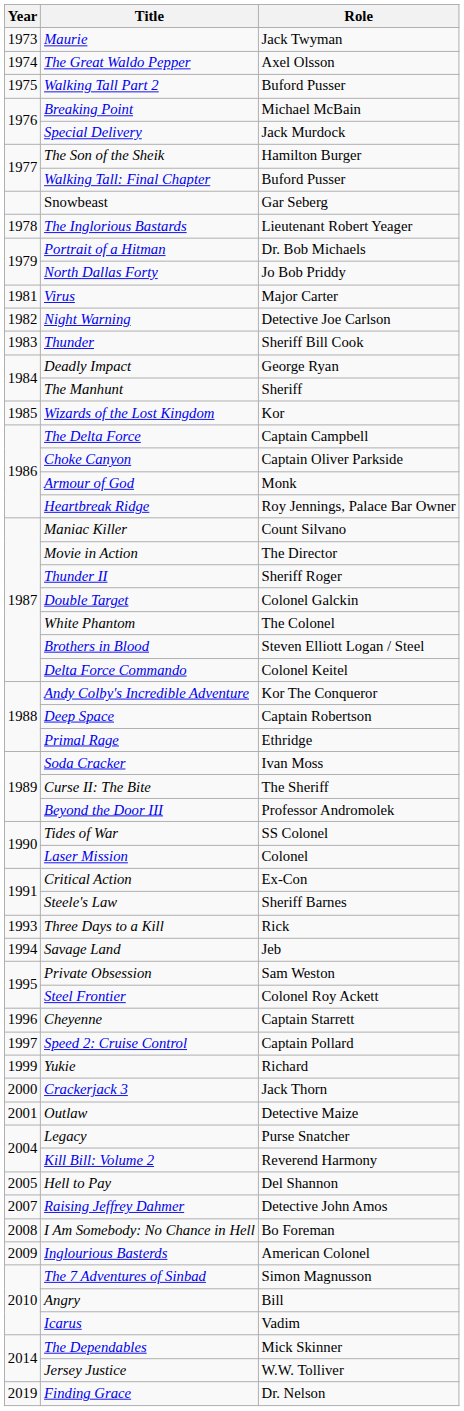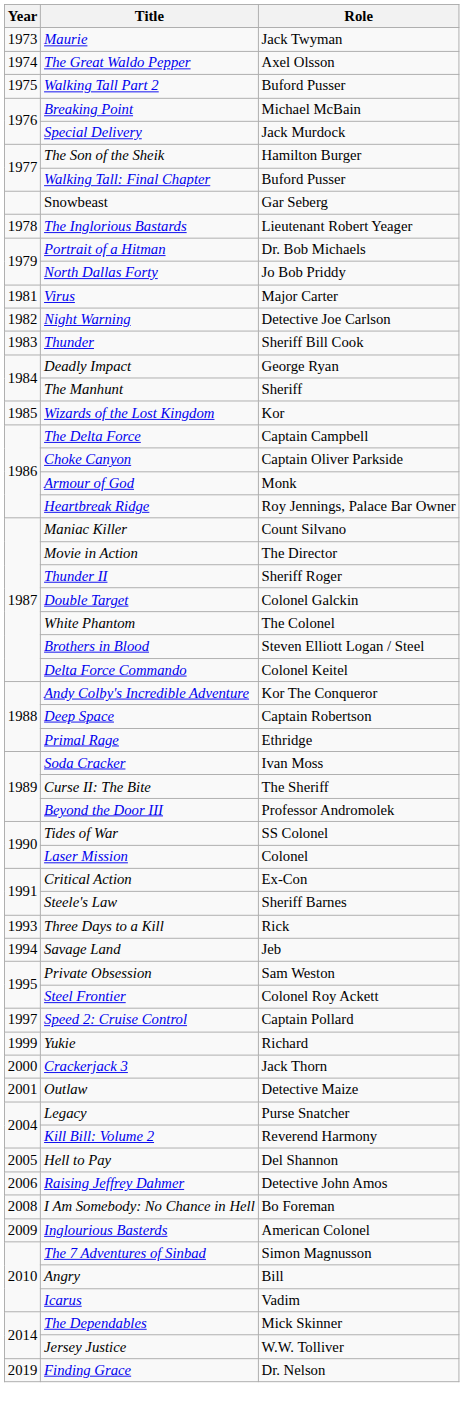 <table class = "wikitable sortable">
 <tr>
 <th>Year</th>
 <th>Title</th>
 <th>Role</th>
 </tr>
 <tr>
 <td>1973</td>
 <td><em><a href='#'>Maurie</a></em></td>
 <td>Jack Twyman</td>
 </tr>
 <tr>
 <td>1974</td>
 <td><em><a href='#'>The Great Waldo Pepper</a></em></td>
 <td>Axel Olsson</td>
 </tr>
 <tr>
 <td>1975</td>
 <td><em><a href='#'>Walking Tall Part 2</a></em></td>
 <td>Buford Pusser</td>
 </tr>
 <tr>
 <td rowspan=2>1976</td>
 <td><em><a href='#'>Breaking Point</a></em></td>
 <td>Michael McBain</td>
 </tr>
 <tr>
 <td><em><a href='#'>Special Delivery</a></em></td>
 <td>Jack Murdock</td>
 </tr>
 <tr>
 <td rowspan="2">1977</td>
 <td><em>The Son of the Sheik</em></td>
 <td>Hamilton Burger</td>
 </tr>
 <tr>
 <td><em><a href='#'>Walking Tall: Final Chapter</a></em></td>
 <td>Buford Pusser</td>
 </tr>
 <tr>
 <td></td>
 <td>Snowbeast</td>
 <td>Gar Seberg</td>
 </tr>
 <tr>
 <td>1978</td>
 <td><em><a href='#'>The Inglorious Bastards</a></em></td>
 <td>Lieutenant Robert Yeager</td>
 </tr>
 <tr>
 <td rowspan=2>1979</td>
 <td><em><a href='#'>Portrait of a Hitman</a></em></td>
 <td>Dr. Bob Michaels</td>
 </tr>
 <tr>
 <td><em><a href='#'>North Dallas Forty</a></em></td>
 <td>Jo Bob Priddy</td>
 </tr>
 <tr>
 <td>1981</td>
 <td><em><a href='#'>Virus</a></em></td>
 <td>Major Carter</td>
 </tr>
 <tr>
 <td>1982</td>
 <td><em><a href='#'>Night Warning</a></em></td>
 <td>Detective Joe Carlson</td>
 </tr>
 <tr>
 <td>1983</td>
 <td><em><a href='#'>Thunder</a></em></td>
 <td>Sheriff Bill Cook</td>
 </tr>
 <tr>
 <td rowspan=2>1984</td>
 <td><em>Deadly Impact</em></td>
 <td>George Ryan</td>
 </tr>
 <tr>
 <td><em>The Manhunt</em></td>
 <td>Sheriff</td>
 </tr>
 <tr>
 <td>1985</td>
 <td><em><a href='#'>Wizards of the Lost Kingdom</a></em></td>
 <td>Kor</td>
 </tr>
 <tr>
 <td rowspan=4>1986</td>
 <td><em><a href='#'>The Delta Force</a></em></td>
 <td>Captain Campbell</td>
 </tr>
 <tr>
 <td><em><a href='#'>Choke Canyon</a></em></td>
 <td>Captain Oliver Parkside</td>
 </tr>
 <tr>
 <td><em><a href='#'>Armour of God</a></em></td>
 <td>Monk</td>
 </tr>
 <tr>
 <td><em><a href='#'>Heartbreak Ridge</a></em></td>
 <td>Roy Jennings, Palace Bar Owner</td>
 </tr>
 <tr>
 <td rowspan="7">1987</td>
 <td><em>Maniac Killer</em></td>
 <td>Count Silvano</td>
 </tr>
 <tr>
 <td><em>Movie in Action</em></td>
 <td>The Director</td>
 </tr>
 <tr>
 <td><em><a href='#'>Thunder II</a></em></td>
 <td>Sheriff Roger</td>
 </tr>
 <tr>
 <td><em><a href='#'>Double Target</a></em></td>
 <td>Colonel Galckin</td>
 </tr>
 <tr>
 <td><em>White Phantom</em></td>
 <td>The Colonel</td>
 </tr>
 <tr>
 <td><em><a href='#'>Brothers in Blood</a></em></td>
 <td>Steven Elliott Logan / Steel</td>
 </tr>
 <tr>
 <td><em><a href='#'>Delta Force Commando</a></em></td>
 <td>Colonel Keitel</td>
 </tr>
 <tr>
 <td rowspan="3">1988</td>
 <td><em><a href='#'>Andy Colby's Incredible Adventure</a></em></td>
 <td>Kor The Conqueror</td>
 </tr>
 <tr>
 <td><em><a href='#'>Deep Space</a></em></td>
 <td>Captain Robertson</td>
 </tr>
 <tr>
 <td><em><a href='#'>Primal Rage</a></em></td>
 <td>Ethridge</td>
 </tr>
 <tr>
 <td rowspan=3>1989</td>
 <td><em><a href='#'>Soda Cracker</a></em></td>
 <td>Ivan Moss</td>
 </tr>
 <tr>
 <td><em>Curse II: The Bite</em></td>
 <td>The Sheriff</td>
 </tr>
 <tr>
 <td><em><a href='#'>Beyond the Door III</a></em></td>
 <td>Professor Andromolek</td>
 </tr>
 <tr>
 <td rowspan=2>1990</td>
 <td><em>Tides of War</em></td>
 <td>SS Colonel</td>
 </tr>
 <tr>
 <td><em><a href='#'>Laser Mission</a></em></td>
 <td>Colonel</td>
 </tr>
 <tr>
 <td rowspan=2>1991</td>
 <td><em>Critical Action</em></td>
 <td>Ex-Con</td>
 </tr>
 <tr>
 <td><em>Steele's Law</em></td>
 <td>Sheriff Barnes</td>
 </tr>
 <tr>
 <td>1993</td>
 <td><em>Three Days to a Kill</em></td>
 <td>Rick</td>
 </tr>
 <tr>
 <td>1994</td>
 <td><em>Savage Land</em></td>
 <td>Jeb</td>
 </tr>
 <tr>
 <td rowspan=2>1995</td>
 <td><em>Private Obsession</em></td>
 <td>Sam Weston</td>
 </tr>
 <tr>
 <td><em><a href='#'>Steel Frontier</a></em></td>
 <td>Colonel Roy Ackett</td>
 </tr>
 <tr>
-<td>1996</td>
-<td><em>Cheyenne</em></td>
-<td>Captain Starrett</td>
-</tr>
-<tr>
 <td>1997</td>
 <td><em><a href='#'>Speed 2: Cruise Control</a></em></td>
 <td>Captain Pollard</td>
 </tr>
 <tr>
 <td>1999</td>
 <td><em>Yukie</em></td>
 <td>Richard</td>
 </tr>
 <tr>
 <td>2000</td>
 <td><em><a href='#'>Crackerjack 3</a></em></td>
 <td>Jack Thorn</td>
 </tr>
 <tr>
 <td>2001</td>
 <td><em>Outlaw</em></td>
 <td>Detective Maize</td>
 </tr>
 <tr>
 <td rowspan=2>2004</td>
 <td><em>Legacy</em></td>
 <td>Purse Snatcher</td>
 </tr>
 <tr>
 <td><em><a href='#'>Kill Bill: Volume 2</a></em></td>
 <td>Reverend Harmony</td>
 </tr>
 <tr>
 <td>2005</td>
 <td><em>Hell to Pay</em></td>
 <td>Del Shannon</td>
 </tr>
 <tr>
-<td>2007</td>
+<td>2006</td>
 <td><em><a href='#'>Raising Jeffrey Dahmer</a></em></td>
 <td>Detective John Amos</td>
 </tr>
 <tr>
 <td>2008</td>
 <td><em>I Am Somebody: No Chance in Hell</em></td>
 <td>Bo Foreman</td>
 </tr>
 <tr>
 <td>2009</td>
 <td><em><a href='#'>Inglourious Basterds</a></em></td>
 <td>American Colonel</td>
 </tr>
 <tr>
 <td rowspan="3">2010</td>
 <td><em><a href='#'>The 7 Adventures of Sinbad</a></em></td>
 <td>Simon Magnusson</td>
 </tr>
 <tr>
 <td><em>Angry</em></td>
 <td>Bill</td>
 </tr>
 <tr>
 <td><em><a href='#'>Icarus</a></em></td>
 <td>Vadim</td>
 </tr>
 <tr>
 <td rowspan="2">2014</td>
 <td><em><a href='#'>The Dependables</a></em></td>
 <td>Mick Skinner</td>
 </tr>
 <tr>
 <td><em>Jersey Justice</em></td>
 <td>W.W. Tolliver</td>
 </tr>
 <tr>
 <td>2019</td>
 <td><em><a href='#'>Finding Grace</a></em></td>
 <td>Dr. Nelson</td>
 </tr>
 </table>
